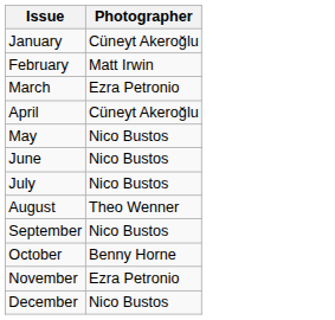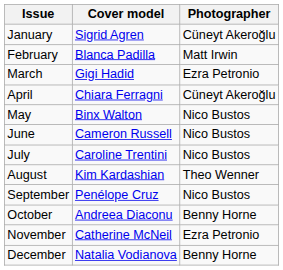 <table class="wikitable">
 <tr>
 <th>Issue</th>
+<th>Cover model</th>
 <th>Photographer</th>
 </tr>
 <tr>
 <td>January</td>
+<td><a href='#'>Sigrid Agren</a></td>
 <td>Cüneyt Akeroğlu</td>
 </tr>
 <tr>
 <td>February</td>
+<td><a href='#'>Blanca Padilla</a></td>
 <td>Matt Irwin</td>
 </tr>
 <tr>
 <td>March</td>
+<td><a href='#'>Gigi Hadid</a></td>
 <td>Ezra Petronio</td>
 </tr>
 <tr>
 <td>April</td>
+<td><a href='#'>Chiara Ferragni</a></td>
 <td>Cüneyt Akeroğlu</td>
 </tr>
 <tr>
 <td>May</td>
+<td><a href='#'>Binx Walton</a></td>
 <td>Nico Bustos</td>
 </tr>
 <tr>
 <td>June</td>
+<td><a href='#'>Cameron Russell</a></td>
 <td>Nico Bustos</td>
 </tr>
 <tr>
 <td>July</td>
+<td><a href='#'>Caroline Trentini</a></td>
 <td>Nico Bustos</td>
 </tr>
 <tr>
 <td>August</td>
+<td><a href='#'>Kim Kardashian</a></td>
 <td>Theo Wenner</td>
 </tr>
 <tr>
 <td>September</td>
+<td><a href='#'>Penélope Cruz</a></td>
 <td>Nico Bustos</td>
 </tr>
 <tr>
 <td>October</td>
+<td><a href='#'>Andreea Diaconu</a></td>
 <td>Benny Horne</td>
 </tr>
 <tr>
 <td>November</td>
+<td><a href='#'>Catherine McNeil</a></td>
 <td>Ezra Petronio</td>
 </tr>
 <tr>
 <td>December</td>
-<td>Nico Bustos</td>
+<td><a href='#'>Natalia Vodianova</a></td>
+<td>Benny Horne</td>
 </tr>
 </table>
